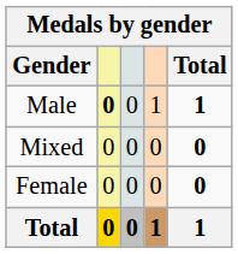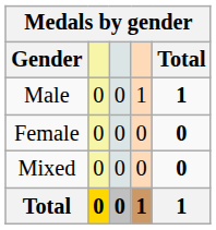 <table class=wikitable style=font-size:85%;float:right;text-align:center>
 <tr>
 <th colspan=5>Medals by gender</th>
 </tr>
 <tr>
 <th>Gender</th>
 <td bgcolor=F7F6A8></td>
 <td bgcolor=DCE5E5></td>
 <td bgcolor=FFDAB9></td>
 <th>Total</th>
 </tr>
 <tr>
 <td>Male</td>
-<td bgcolor=F7F6A8><strong>0</strong></td>
+<td bgcolor=F7F6A8>0</td>
 <td bgcolor=DCE5E5>0</td>
 <td bgcolor=FFDAB9>1</td>
 <td><strong>1</strong></td>
 </tr>
 <tr>
-<td>Mixed</td>
+<td>Female</td>
 <td bgcolor=F7F6A8>0</td>
 <td bgcolor=DCE5E5>0</td>
 <td bgcolor=FFDAB9>0</td>
 <td><strong>0</strong></td>
 </tr>
 <tr>
-<td>Female</td>
+<td>Mixed</td>
 <td bgcolor=F7F6A8>0</td>
 <td bgcolor=DCE5E5>0</td>
 <td bgcolor=FFDAB9>0</td>
 <td><strong>0</strong></td>
 </tr>
 <tr>
 <th>Total</th>
 <th style=background:gold>0</th>
 <th style=background:silver>0</th>
 <th style=background:#c96>1</th>
 <th>1</th>
 </tr>
 </table>
